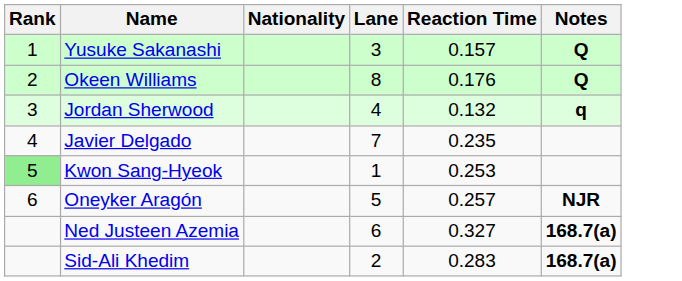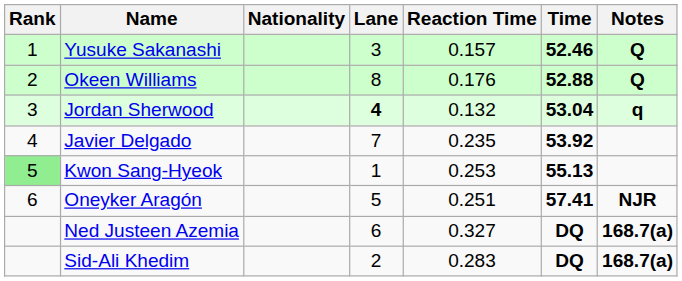 <table class="wikitable sortable" style="text-align:center">
 <tr>
 <th>Rank</th>
 <th>Name</th>
 <th>Nationality</th>
 <th>Lane</th>
 <th>Reaction Time</th>
+<th>Time</th>
 <th>Notes</th>
 </tr>
 <tr bgcolor=ccffcc>
 <td>1</td>
 <td align=left><a href='#'>Yusuke Sakanashi</a></td>
 <td align=left></td>
 <td>3</td>
 <td>0.157</td>
+<td><strong>52.46</strong></td>
 <td><strong>Q</strong></td>
 </tr>
 <tr bgcolor=ccffcc>
 <td>2</td>
 <td align=left><a href='#'>Okeen Williams</a></td>
 <td align=left></td>
 <td>8</td>
 <td>0.176</td>
+<td><strong>52.88</strong></td>
 <td><strong>Q</strong></td>
 </tr>
 <tr bgcolor=ddffdd>
 <td>3</td>
 <td align=left><a href='#'>Jordan Sherwood</a></td>
 <td align=left></td>
-<td>4</td>
+<td><strong>4</strong></td>
 <td>0.132</td>
+<td><strong>53.04</strong></td>
 <td><strong>q</strong></td>
 </tr>
 <tr>
 <td>4</td>
 <td align=left><a href='#'>Javier Delgado</a></td>
 <td align=left></td>
 <td>7</td>
 <td>0.235</td>
+<td><strong>53.92</strong></td>
 <td></td>
 </tr>
 <tr>
 <td style="background: lightgreen;">5</td>
 <td align=left><a href='#'>Kwon Sang-Hyeok</a></td>
 <td align=left></td>
 <td>1</td>
 <td>0.253</td>
+<td><strong>55.13</strong></td>
 <td></td>
 </tr>
 <tr>
 <td>6</td>
 <td align=left><a href='#'>Oneyker Aragón</a></td>
 <td align=left></td>
 <td>5</td>
-<td>0.257</td>
+<td>0.251</td>
+<td><strong>57.41</strong></td>
 <td><strong>NJR</strong></td>
 </tr>
 <tr>
 <td></td>
 <td align=left><a href='#'>Ned Justeen Azemia</a></td>
 <td align=left></td>
 <td>6</td>
 <td>0.327</td>
+<td><strong>DQ</strong></td>
 <td><strong>168.7(a)</strong></td>
 </tr>
 <tr>
 <td></td>
 <td align=left><a href='#'>Sid-Ali Khedim</a></td>
 <td align=left></td>
 <td>2</td>
 <td>0.283</td>
+<td><strong>DQ</strong></td>
 <td><strong>168.7(a)</strong></td>
 </tr>
 </table>
